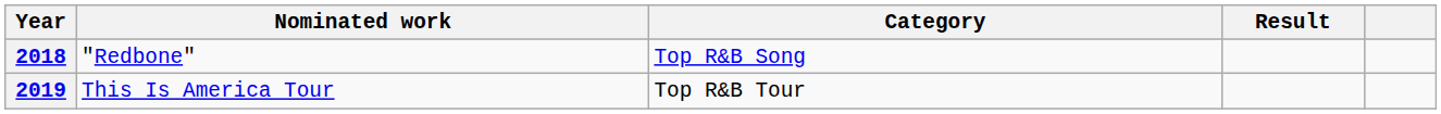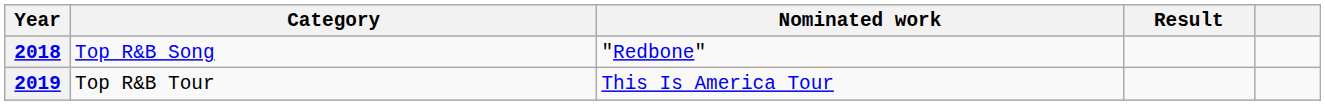 <table class="wikitable plainrowheaders" style="width:100%;">
 <tr>
 <th scope="col" style="width:5%;">Year</th>
+<th scope="col" style="width:40%;">Category</th>
 <th scope="col" style="width:40%;">Nominated work</th>
-<th scope="col" style="width:40%;">Category</th>
 <th scope="col" style="width:10%;">Result</th>
 <th scope="col" style="width:5%;"></th>
 </tr>
 <tr>
 <th scope="row" style="text-align:center;"><a href='#'>2018</a></th>
+<td><a href='#'>Top R&B Song</a></td>
 <td>"<a href='#'>Redbone</a>"</td>
-<td><a href='#'>Top R&B Song</a></td>
 <td></td>
 <td style="text-align:center;"></td>
 </tr>
 <tr>
 <th scope="row" style="text-align:center;"><a href='#'>2019</a></th>
+<td>Top R&B Tour</td>
 <td><a href='#'>This Is America Tour</a></td>
-<td>Top R&B Tour</td>
 <td></td>
 <td style="text-align:center;"></td>
 </tr>
 </table>
